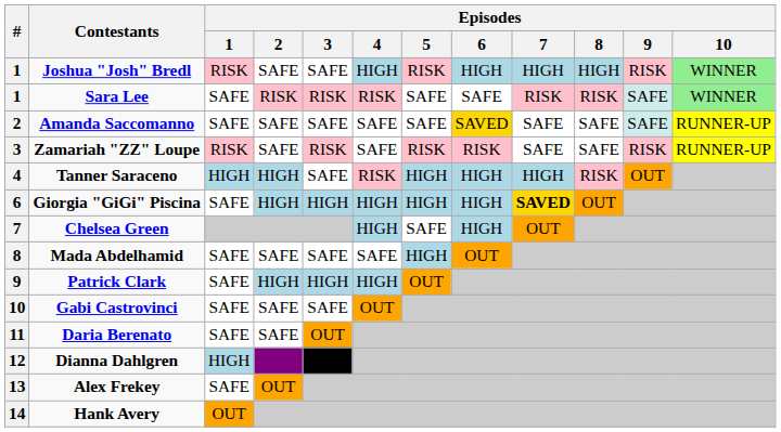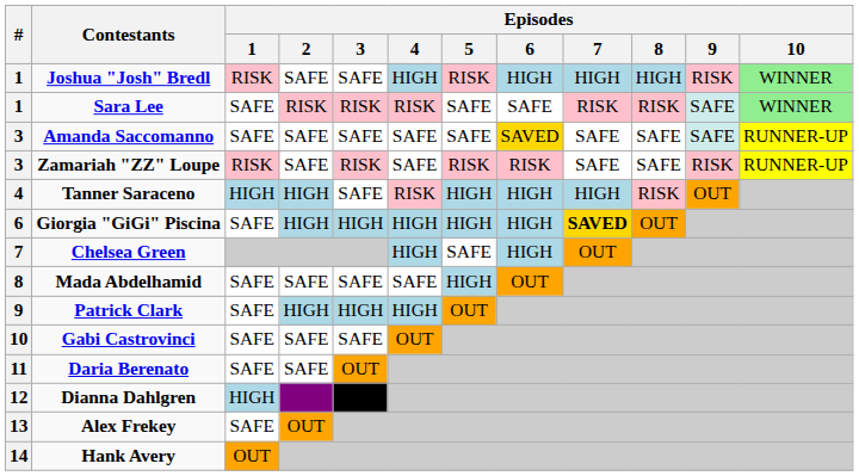 <table class="wikitable" style="text-align:center; background:white">
 <tr>
 <th rowspan=2>#</th>
 <th rowspan=2>Contestants</th>
 <th colspan=10>Episodes</th>
 </tr>
 <tr>
 <th>1</th>
 <th>2</th>
 <th>3</th>
 <th>4</th>
 <th>5</th>
 <th>6</th>
 <th>7</th>
 <th>8</th>
 <th>9</th>
 <th>10</th>
 </tr>
 <tr>
 <th>1</th>
 <td style="background:#f9f9f9;"><strong><a href='#'>Joshua "Josh" Bredl</a></strong></td>
 <td style="background:pink;">RISK</td>
 <td>SAFE</td>
 <td>SAFE</td>
 <td style="background:lightblue;">HIGH</td>
 <td style="background:pink;">RISK</td>
 <td style="background:lightblue;">HIGH</td>
 <td style="background:lightblue;">HIGH</td>
 <td style="background:lightblue;">HIGH</td>
 <td style="background:pink;">RISK</td>
 <td style="background:lightgreen;">WINNER</td>
 </tr>
 <tr>
 <th>1</th>
 <td style="background:#f9f9f9;"><strong><a href='#'>Sara Lee</a></strong></td>
 <td>SAFE</td>
 <td style="background:pink;">RISK</td>
 <td style="background:pink;">RISK</td>
 <td style="background:pink;">RISK</td>
 <td>SAFE</td>
 <td>SAFE</td>
 <td style="background:pink;">RISK</td>
 <td style="background:pink;">RISK</td>
 <td style="background:#cfecec;">SAFE</td>
 <td style="background:lightgreen;">WINNER</td>
 </tr>
 <tr>
-<th>2</th>
+<th>3</th>
 <td style="background:#f9f9f9;"><strong><a href='#'>Amanda Saccomanno</a></strong></td>
 <td>SAFE</td>
 <td>SAFE</td>
 <td>SAFE</td>
 <td>SAFE</td>
 <td>SAFE</td>
 <td style="background:gold;">SAVED</td>
 <td>SAFE</td>
 <td>SAFE</td>
 <td style="background:#cfecec;">SAFE</td>
 <td style="background:yellow;">RUNNER-UP</td>
 </tr>
 <tr>
 <th>3</th>
 <td style="background:#f9f9f9;"><strong>Zamariah "ZZ" Loupe</strong></td>
 <td style="background:pink;">RISK</td>
 <td>SAFE</td>
 <td style="background:pink;">RISK</td>
 <td>SAFE</td>
 <td style="background:pink;">RISK</td>
 <td style="background:pink;">RISK</td>
 <td>SAFE</td>
 <td>SAFE</td>
 <td style="background:pink;">RISK</td>
 <td style="background:yellow;">RUNNER-UP</td>
 </tr>
 <tr>
 <th>4</th>
 <td style="background:#f9f9f9;"><strong>Tanner Saraceno</strong></td>
 <td style="background:lightblue;">HIGH</td>
 <td style="background:lightblue;">HIGH</td>
 <td>SAFE</td>
 <td style="background:pink;">RISK</td>
 <td style="background:lightblue;">HIGH</td>
 <td style="background:lightblue;">HIGH</td>
 <td style="background:lightblue;">HIGH</td>
 <td style="background:pink;">RISK</td>
 <td style="background:orange;">OUT</td>
 <td style="background:#ccc;" colspan="2"></td>
 </tr>
 <tr>
 <th>6</th>
 <td style="background:#f9f9f9;"><strong>Giorgia "GiGi" Piscina</strong></td>
 <td>SAFE</td>
 <td style="background:lightblue;">HIGH</td>
 <td style="background:lightblue;">HIGH</td>
 <td style="background:lightblue;">HIGH</td>
 <td style="background:lightblue;">HIGH</td>
 <td style="background:lightblue;">HIGH</td>
 <td style="background:gold;"><strong>SAVED</strong></td>
 <td style="background:orange;">OUT</td>
 <td style="background:#ccc;" colspan="3"></td>
 </tr>
 <tr>
 <th>7</th>
 <td style="background:#f9f9f9;"><strong><a href='#'>Chelsea Green</a></strong></td>
 <td style="background:#ccc;" colspan="3"><small></small></td>
 <td style="background:lightblue;">HIGH</td>
 <td>SAFE</td>
 <td style="background:lightblue;">HIGH</td>
 <td style="background:orange;">OUT</td>
 <td style="background:#ccc;" colspan="4"></td>
 </tr>
 <tr>
 <th>8</th>
 <td style="background:#f9f9f9;"><strong>Mada Abdelhamid</strong></td>
 <td>SAFE</td>
 <td>SAFE</td>
 <td>SAFE</td>
 <td>SAFE</td>
 <td style="background:lightblue;">HIGH</td>
 <td style="background:orange;">OUT</td>
 <td style="background:#ccc;" colspan="4"></td>
 </tr>
 <tr>
 <th>9</th>
 <td style="background:#f9f9f9;"><strong><a href='#'>Patrick Clark</a></strong></td>
 <td>SAFE</td>
 <td style="background:lightblue;">HIGH</td>
 <td style="background:lightblue;">HIGH</td>
 <td style="background:lightblue;">HIGH</td>
 <td style="background:orange;">OUT</td>
 <td style="background:#ccc;" colspan="5"></td>
 </tr>
 <tr>
 <th>10</th>
 <td style="background:#f9f9f9;"><strong><a href='#'>Gabi Castrovinci</a></strong></td>
 <td>SAFE</td>
 <td>SAFE</td>
 <td>SAFE</td>
 <td style="background:orange;">OUT</td>
 <td style="background:#ccc;" colspan="6"></td>
 </tr>
 <tr>
 <th>11</th>
 <td style="background:#f9f9f9;"><strong><a href='#'>Daria Berenato</a></strong></td>
 <td>SAFE</td>
 <td>SAFE</td>
 <td style="background:orange;">OUT</td>
 <td style="background:#ccc;" colspan="7"></td>
 </tr>
 <tr>
 <th>12</th>
 <td style="background:#f9f9f9;"><strong>Dianna Dahlgren</strong></td>
 <td style="background:lightblue;">HIGH</td>
 <td style="background:purple;"></td>
 <td style="background:black;"></td>
 <td style="background:#ccc;" colspan="7"></td>
 </tr>
 <tr>
 <th>13</th>
 <td style="background:#f9f9f9;"><strong>Alex Frekey</strong></td>
 <td>SAFE</td>
 <td style="background:orange;">OUT</td>
 <td style="background:#ccc;" colspan="8"></td>
 </tr>
 <tr>
 <th>14</th>
 <td style="background:#f9f9f9;"><strong>Hank Avery</strong></td>
 <td style="background:orange;">OUT</td>
 <td style="background:#ccc;" colspan="9"></td>
 </tr>
 </table>
